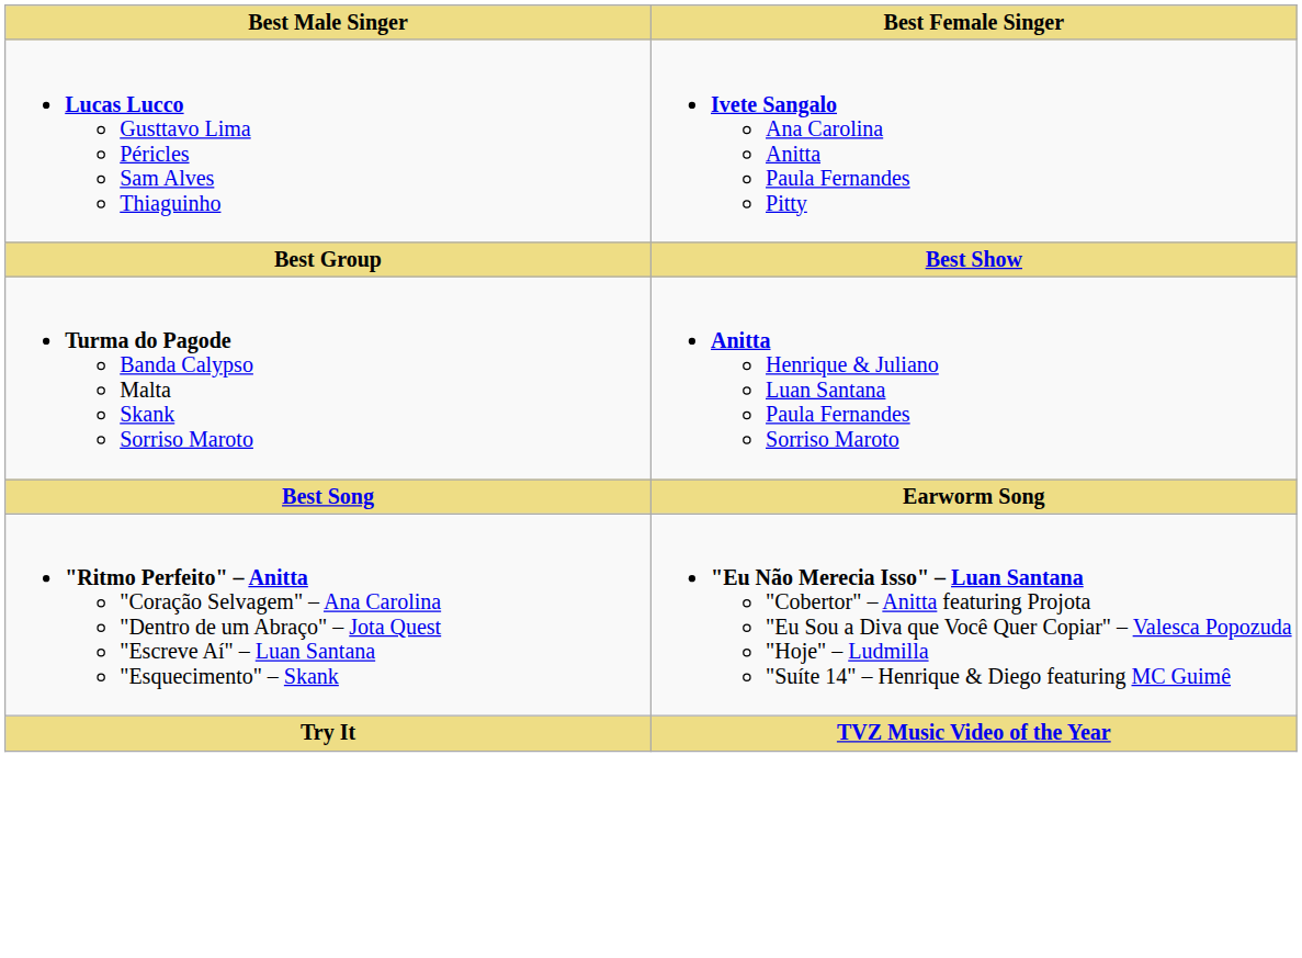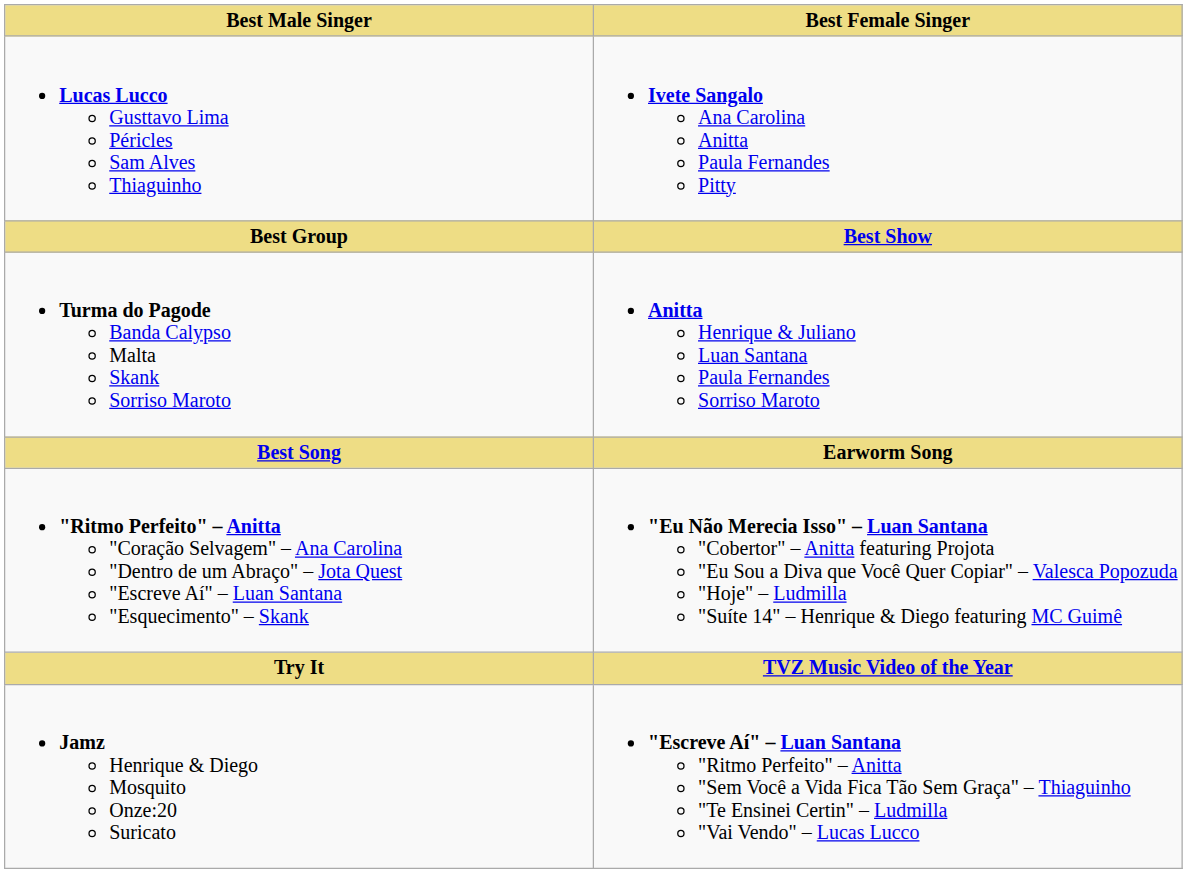 <table class="wikitable" style="width=">
 <tr>
 <th scope="col" width="50%" style="background:#EEDD85;">Best Male Singer</th>
 <th scope="col" width="50%" style="background:#EEDD85;">Best Female Singer</th>
 </tr>
 <tr>
 <td style="vertical-align:top"><br><ul><li><strong><a href='#'>Lucas Lucco</a></strong><ul><li><a href='#'>Gusttavo Lima</a></li><li><a href='#'>Péricles</a></li><li><a href='#'>Sam Alves</a></li><li><a href='#'>Thiaguinho</a></li></ul></li></ul></td>
 <td style="vertical-align:top"><br><ul><li><strong><a href='#'>Ivete Sangalo</a></strong><ul><li><a href='#'>Ana Carolina</a></li><li><a href='#'>Anitta</a></li><li><a href='#'>Paula Fernandes</a></li><li><a href='#'>Pitty</a></li></ul></li></ul></td>
 </tr>
 <tr>
 <th scope="col" width="50%" style="background:#EEDD85;">Best Group</th>
 <th scope="col" width="50%" style="background:#EEDD85;"><a href='#'>Best Show</a></th>
 </tr>
 <tr>
 <td style="vertical-align:top"><br><ul><li><strong>Turma do Pagode</strong><ul><li><a href='#'>Banda Calypso</a></li><li>Malta</li><li><a href='#'>Skank</a></li><li><a href='#'>Sorriso Maroto</a></li></ul></li></ul></td>
 <td style="vertical-align:top"><br><ul><li><strong><a href='#'>Anitta</a></strong><ul><li><a href='#'>Henrique & Juliano</a></li><li><a href='#'>Luan Santana</a></li><li><a href='#'>Paula Fernandes</a></li><li><a href='#'>Sorriso Maroto</a></li></ul></li></ul></td>
 </tr>
 <tr>
 <th scope="col" width="50%" style="background:#EEDD85;"><a href='#'>Best Song</a></th>
 <th scope="col" width="50%" style="background:#EEDD85;">Earworm Song</th>
 </tr>
 <tr>
 <td style="vertical-align:top"><br><ul><li><strong>"Ritmo Perfeito" – <a href='#'>Anitta</a></strong><ul><li>"Coração Selvagem" – <a href='#'>Ana Carolina</a></li><li>"Dentro de um Abraço" – <a href='#'>Jota Quest</a></li><li>"Escreve Aí" – <a href='#'>Luan Santana</a></li><li>"Esquecimento" – <a href='#'>Skank</a></li></ul></li></ul></td>
 <td style="vertical-align:top"><br><ul><li><strong>"Eu Não Merecia Isso" – <a href='#'>Luan Santana</a></strong><ul><li>"Cobertor" – <a href='#'>Anitta</a> featuring Projota</li><li>"Eu Sou a Diva que Você Quer Copiar" – <a href='#'>Valesca Popozuda</a></li><li>"Hoje" – <a href='#'>Ludmilla</a></li><li>"Suíte 14" – Henrique & Diego featuring <a href='#'>MC Guimê</a></li></ul></li></ul></td>
 </tr>
 <tr>
 <th scope="col" width="50%" style="background:#EEDD85;">Try It</th>
 <th scope="col" width="50%" style="background:#EEDD85;"><a href='#'>TVZ Music Video of the Year</a></th>
 </tr>
+<tr>
+<td style="vertical-align:top"><br><ul><li><strong>Jamz</strong><ul><li>Henrique & Diego</li><li>Mosquito</li><li>Onze:20</li><li>Suricato</li></ul></li></ul></td>
+<td style="vertical-align:top"><br><ul><li><strong>"Escreve Aí" – <a href='#'>Luan Santana</a></strong><ul><li>"Ritmo Perfeito" – <a href='#'>Anitta</a></li><li>"Sem Você a Vida Fica Tão Sem Graça" – <a href='#'>Thiaguinho</a></li><li>"Te Ensinei Certin" – <a href='#'>Ludmilla</a></li><li>"Vai Vendo" – <a href='#'>Lucas Lucco</a></li></ul></li></ul></td>
+</tr>
 </table>
